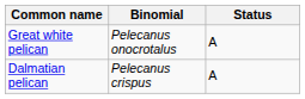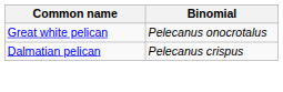 <table width=60% class="wikitable">
 <tr>
 <th width=35%>Common name</th>
 <th width=33%>Binomial</th>
-<th width=32%>Status</th>
 </tr>
 <tr>
 <td><a href='#'>Great white pelican</a></td>
 <td><em>Pelecanus onocrotalus</em></td>
-<td>A</td>
 </tr>
 <tr>
 <td><a href='#'>Dalmatian pelican</a></td>
 <td><em>Pelecanus crispus</em></td>
-<td>A</td>
 </tr>
 </table>
